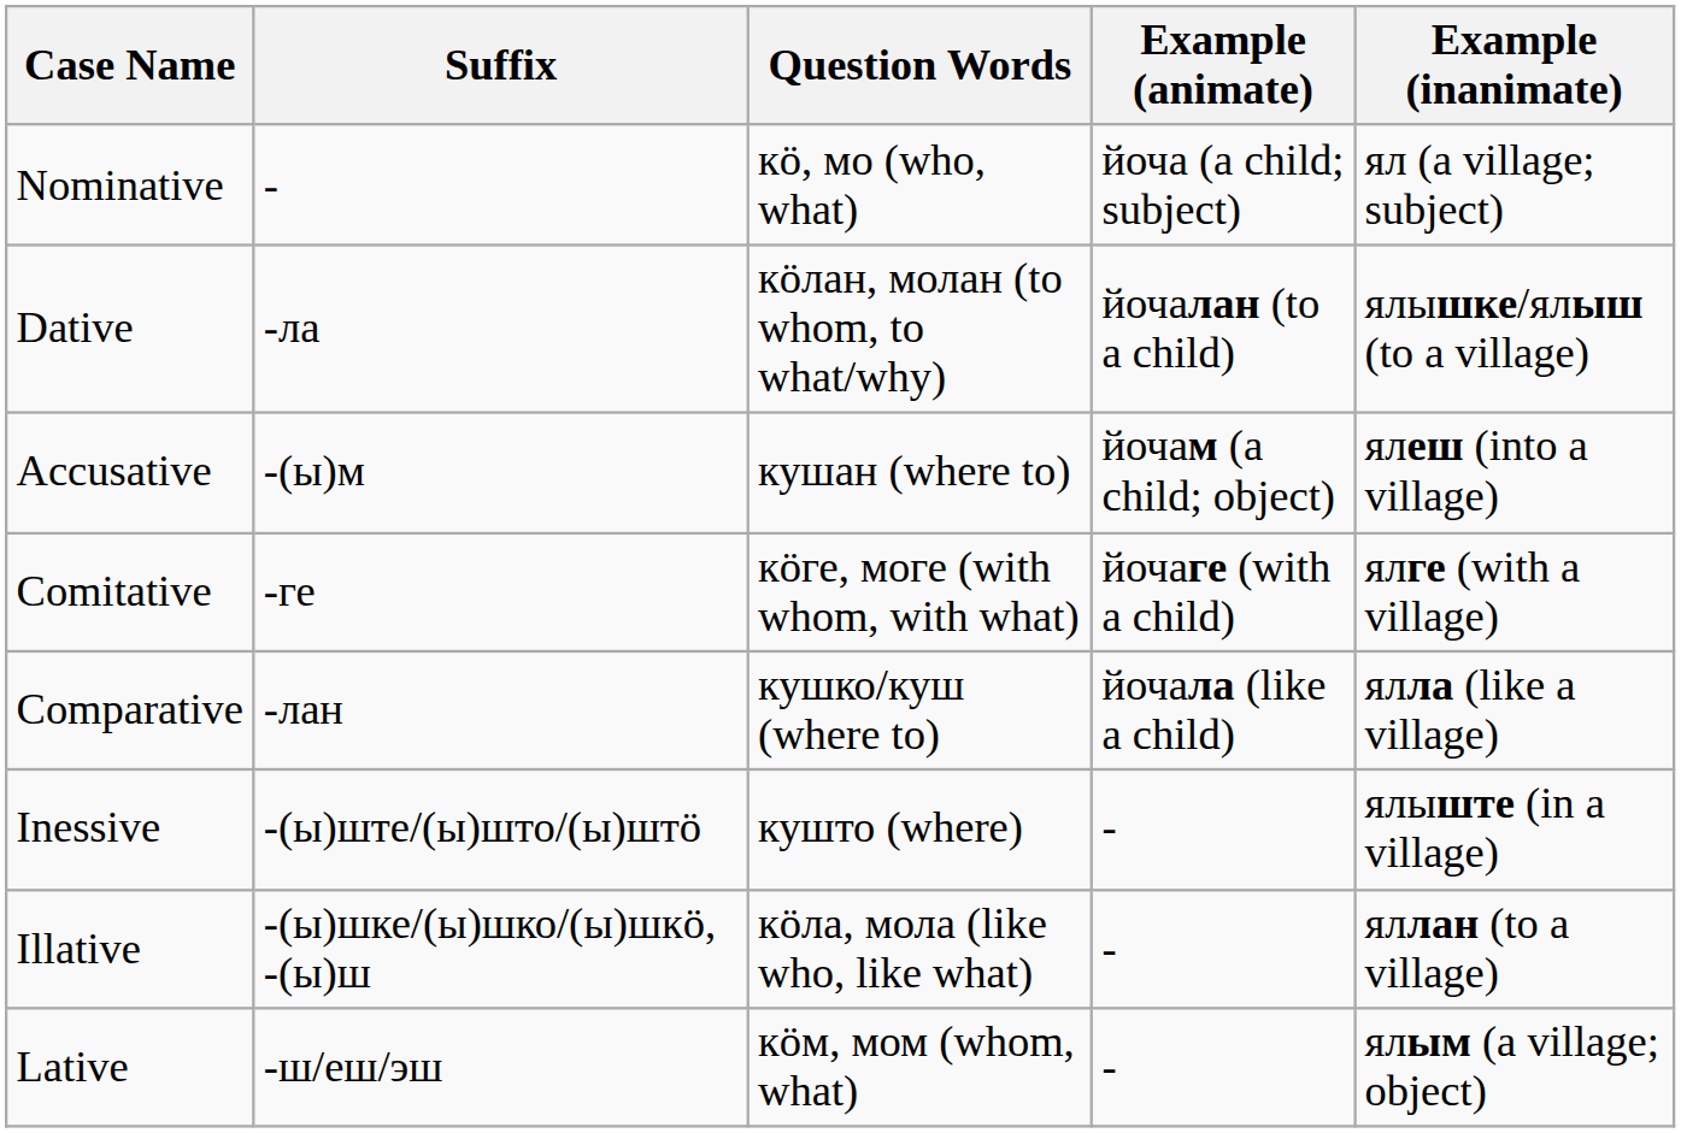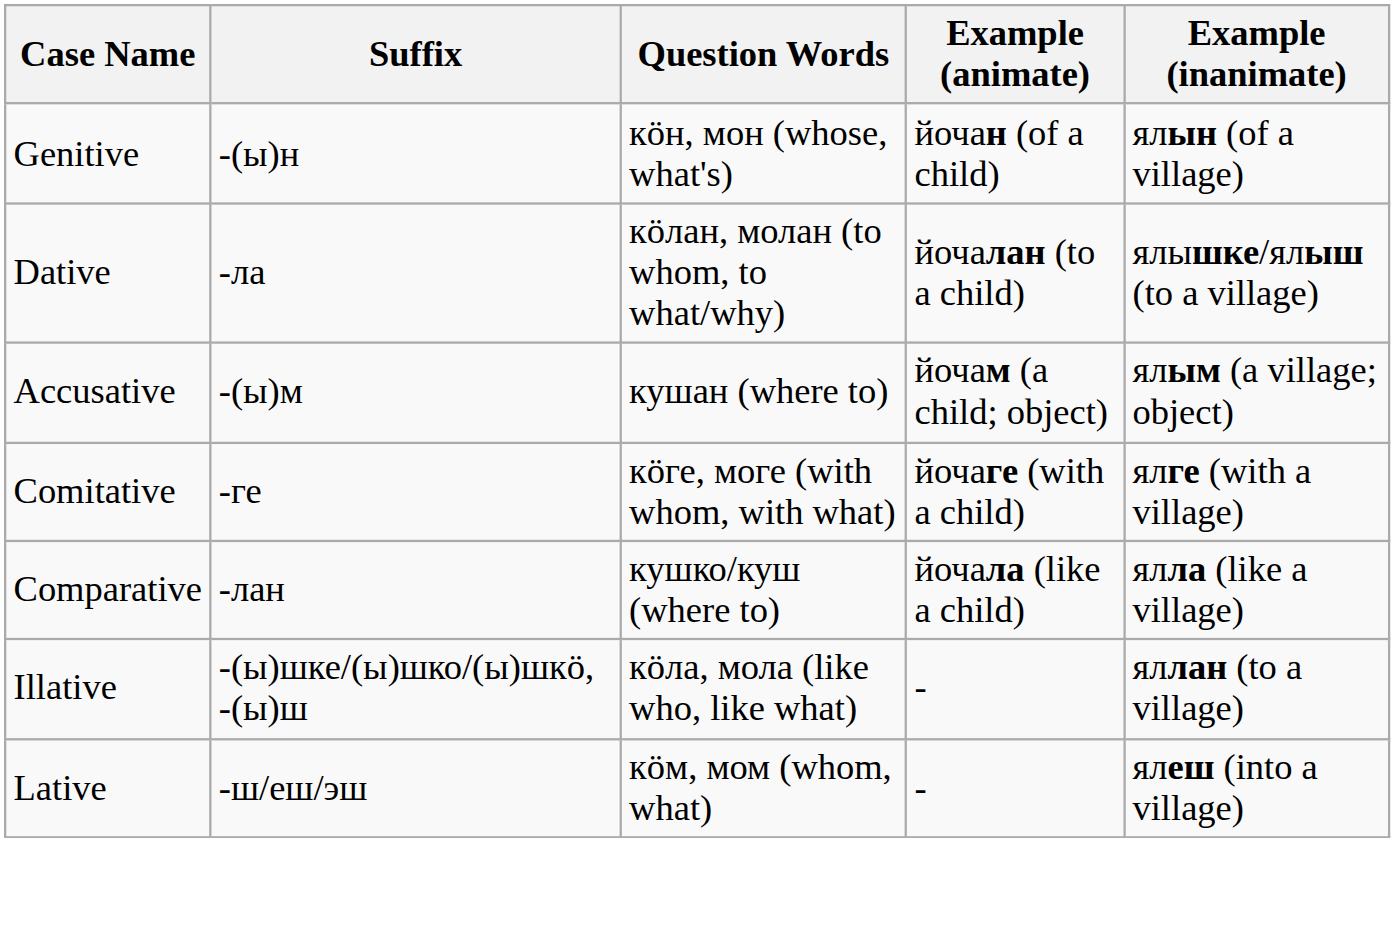 <table class="wikitable">
 <tr>
 <th>Case Name</th>
 <th>Suffix</th>
 <th>Question Words</th>
 <th>Example (animate)</th>
 <th>Example (inanimate)</th>
 </tr>
 <tr>
-<td>Nominative</td>
-<td>-</td>
-<td>кӧ, мо (who, what)</td>
-<td>йоча (a child; subject)</td>
-<td>ял (a village; subject)</td>
+<td>Genitive</td>
+<td>-(ы)н</td>
+<td>кӧн, мон (whose, what's)</td>
+<td>йоча<strong>н</strong> (of a child)</td>
+<td>ял<strong>ын</strong> (of a village)</td>
 </tr>
 <tr>
 <td>Dative</td>
 <td>-ла</td>
 <td>кӧлан, молан (to whom, to what/why)</td>
 <td>йоча<strong>лан</strong> (to a child)</td>
 <td>ялы<strong>шке</strong>/ял<strong>ыш</strong> (to a village)</td>
 </tr>
 <tr>
 <td>Accusative</td>
 <td>-(ы)м</td>
 <td>кушан (where to)</td>
 <td>йоча<strong>м</strong> (a child; object)</td>
-<td>ял<strong>еш</strong> (into a village)</td>
+<td>ял<strong>ым</strong> (a village; object)</td>
 </tr>
 <tr>
 <td>Comitative</td>
 <td>-ге</td>
 <td>кӧге, моге (with whom, with what)</td>
 <td>йоча<strong>ге</strong> (with a child)</td>
 <td>ял<strong>ге</strong> (with a village)</td>
 </tr>
 <tr>
 <td>Comparative</td>
 <td>-лан</td>
 <td>кушко/куш (where to)</td>
 <td>йоча<strong>ла</strong> (like a child)</td>
 <td>ял<strong>ла</strong> (like a village)</td>
 </tr>
 <tr>
-<td>Inessive</td>
-<td>-(ы)ште/(ы)што/(ы)штӧ</td>
-<td>кушто (where)</td>
-<td>-</td>
-<td>ялы<strong>ште</strong> (in a village)</td>
-</tr>
-<tr>
 <td>Illative</td>
 <td>-(ы)шке/(ы)шко/(ы)шкӧ, -(ы)ш</td>
 <td>кӧла, мола (like who, like what)</td>
 <td>-</td>
 <td>ял<strong>лан</strong> (to a village)</td>
 </tr>
 <tr>
 <td>Lative</td>
 <td>-ш/еш/эш</td>
 <td>кӧм, мом (whom, what)</td>
 <td>-</td>
-<td>ял<strong>ым</strong> (a village; object)</td>
+<td>ял<strong>еш</strong> (into a village)</td>
 </tr>
 </table>
